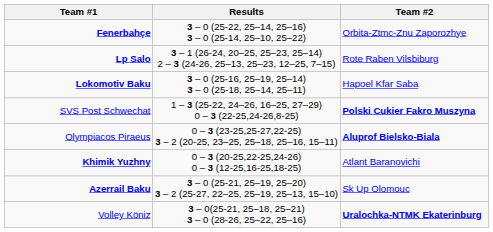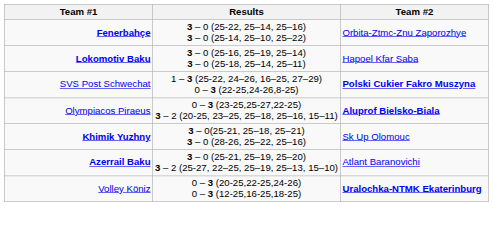 <table class="wikitable" style="border-collapse: collapse;">
 <tr>
 <th align="right" width="240">Team #1</th>
 <th>  Results  </th>
 <th align="left" width="240">Team #2</th>
 </tr>
 <tr>
 <td align="right"><strong><a href='#'>Fenerbahçe</a></strong> </td>
 <td align="center"><strong>3</strong> – 0 (25-22, 25–14, 25–16) <br> <strong>3</strong> – 0 (25-14, 25–10, 25–22)</td>
 <td> <a href='#'>Orbita-Ztmc-Znu Zaporozhye</a></td>
-</tr>
-<tr>
-<td align="right"><strong><a href='#'>Lp Salo</a></strong> </td>
-<td align="center"><strong>3</strong> – 1 (26-24, 20–25, 25–23, 25–14) <br> 2 – <strong>3</strong> (24-26, 25–13, 25–23, 12–25, 7–15)</td>
-<td> <a href='#'>Rote Raben Vilsbiburg</a></td>
 </tr>
 <tr>
 <td align="right"><strong><a href='#'>Lokomotiv Baku</a></strong> </td>
 <td align="center"><strong>3</strong> – 0 (25-16, 25–19, 25–14) <br> <strong>3</strong> – 0 (25-18, 25–14, 25–11)</td>
 <td> <a href='#'>Hapoel Kfar Saba</a></td>
 </tr>
 <tr>
 <td align="right"><a href='#'>SVS Post Schwechat</a> </td>
 <td align="center">1 – <strong>3</strong> (25-22, 24–26, 16–25, 27–29) <br> 0 – <strong>3</strong> (22-25,24-26,8-25)</td>
 <td> <strong><a href='#'>Polski Cukier Fakro Muszyna</a></strong></td>
 </tr>
 <tr>
 <td align="right"><a href='#'>Olympiacos Piraeus</a> </td>
 <td align="center">0 – <strong>3</strong> (23-25,25-27,22-25) <br> <strong>3</strong> – 2 (20-25, 23–25, 25–18, 25–16, 15–11)</td>
 <td> <strong><a href='#'>Aluprof Bielsko-Biala</a></strong></td>
 </tr>
 <tr>
 <td align="right"><strong><a href='#'>Khimik Yuzhny</a></strong> </td>
-<td align="center">0 – <strong>3</strong> (20-25,22-25,24-26) <br> 0 – <strong>3</strong> (12-25,16-25,18-25)</td>
-<td> <a href='#'>Atlant Baranovichi</a></td>
+<td align="center"><strong>3</strong> –  0(25-21, 25–18, 25–21) <br> <strong>3</strong> – 0 (28-26, 25–22, 25–16)</td>
+<td> <a href='#'>Sk Up Olomouc</a></td>
 </tr>
 <tr>
 <td align="right"><strong><a href='#'>Azerrail Baku</a></strong> </td>
 <td align="center"><strong>3</strong> – 0 (25-21, 25–19, 25–20) <br> <strong>3</strong> – 2 (25-27, 22–25, 25–19, 25–13, 15–10)</td>
-<td> <a href='#'>Sk Up Olomouc</a></td>
+<td> <a href='#'>Atlant Baranovichi</a></td>
 </tr>
 <tr>
 <td align="right"><a href='#'>Volley Köniz</a> </td>
-<td align="center"><strong>3</strong> –  0(25-21, 25–18, 25–21) <br> <strong>3</strong> – 0 (28-26, 25–22, 25–16)</td>
+<td align="center">0 – <strong>3</strong> (20-25,22-25,24-26) <br> 0 – <strong>3</strong> (12-25,16-25,18-25)</td>
 <td> <strong><a href='#'>Uralochka-NTMK Ekaterinburg</a></strong></td>
 </tr>
 </table>
